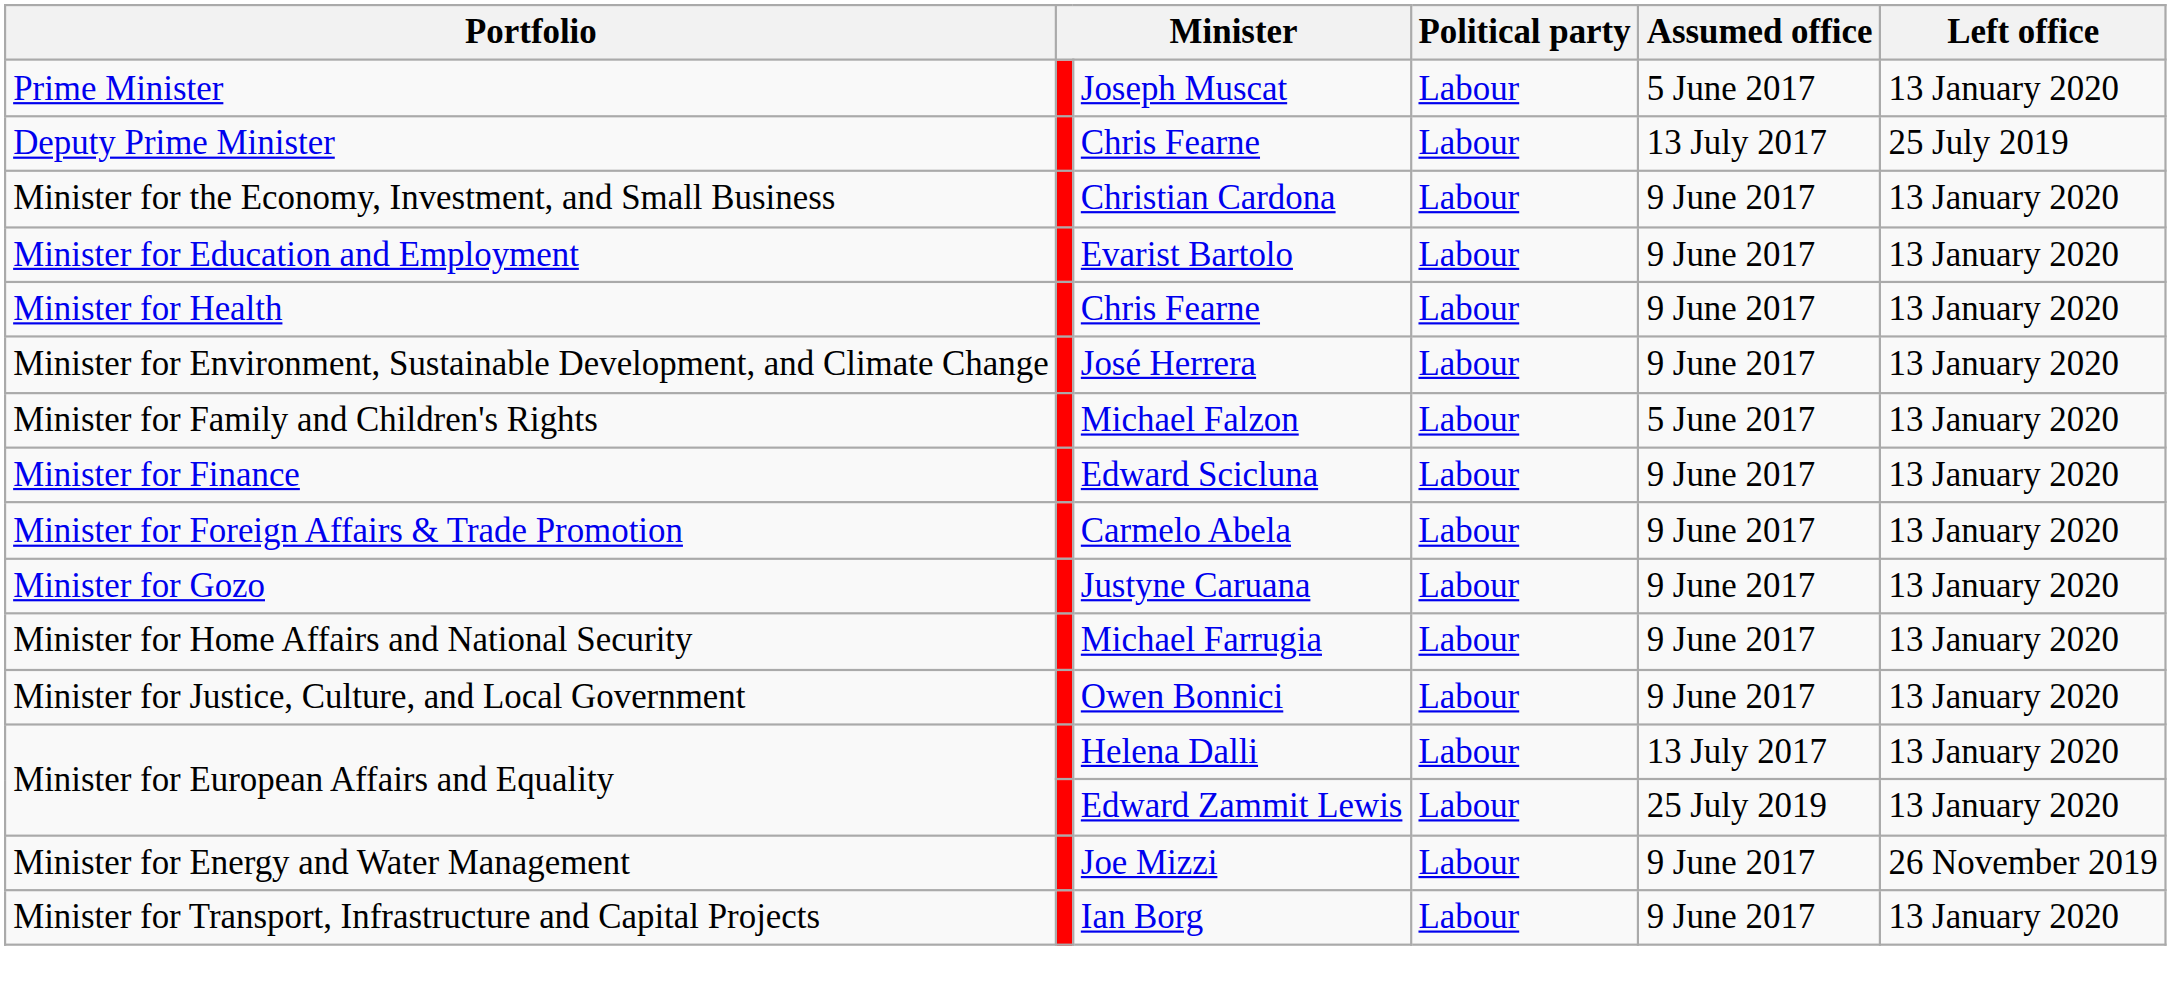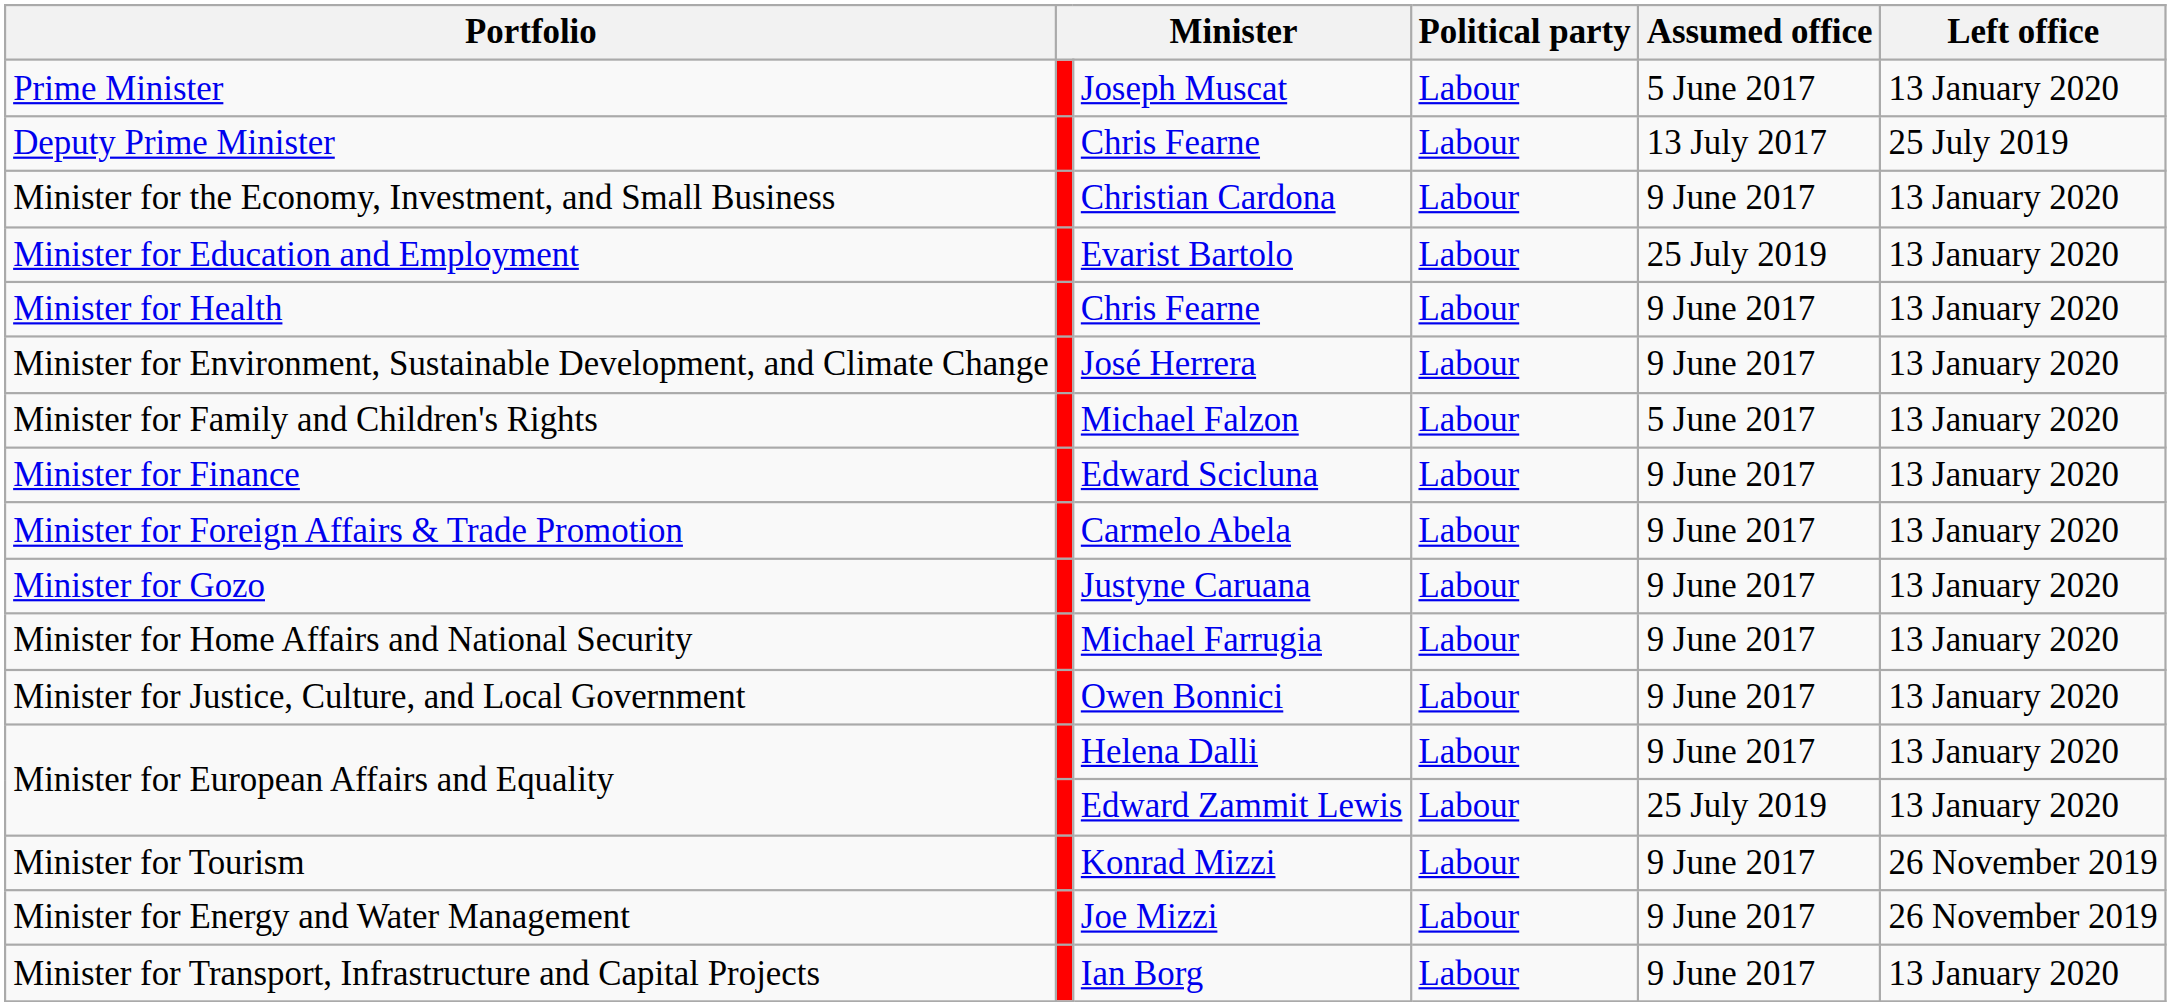 <table class="wikitable">
 <tr>
 <th>Portfolio</th>
 <th colspan="2">Minister</th>
 <th>Political party</th>
 <th>Assumed office</th>
 <th>Left office</th>
 </tr>
 <tr>
 <td><a href='#'>Prime Minister</a></td>
 <td style="background:#FF0000;"></td>
 <td><a href='#'>Joseph Muscat</a></td>
 <td><a href='#'>Labour</a></td>
 <td>5 June 2017</td>
 <td>13 January 2020</td>
 </tr>
 <tr>
 <td><a href='#'>Deputy Prime Minister</a></td>
 <td style="background:#FF0000;"></td>
 <td><a href='#'>Chris Fearne</a></td>
 <td><a href='#'>Labour</a></td>
 <td>13 July 2017</td>
 <td>25 July 2019</td>
 </tr>
 <tr>
 <td>Minister for the Economy, Investment, and Small Business</td>
 <td style="background:#FF0000;"></td>
 <td><a href='#'>Christian Cardona</a></td>
 <td><a href='#'>Labour</a></td>
 <td>9 June 2017</td>
 <td>13 January 2020</td>
 </tr>
 <tr>
 <td><a href='#'>Minister for Education and Employment</a></td>
 <td style="background:#FF0000;"></td>
 <td><a href='#'>Evarist Bartolo</a></td>
 <td><a href='#'>Labour</a></td>
-<td>9 June 2017</td>
+<td>25 July 2019</td>
 <td>13 January 2020</td>
 </tr>
 <tr>
 <td><a href='#'>Minister for Health</a></td>
 <td style="background:#FF0000;"></td>
 <td><a href='#'>Chris Fearne</a></td>
 <td><a href='#'>Labour</a></td>
 <td>9 June 2017</td>
 <td>13 January 2020</td>
 </tr>
 <tr>
 <td>Minister for Environment, Sustainable Development, and Climate Change</td>
 <td style="background:#FF0000;"></td>
 <td><a href='#'>José Herrera</a></td>
 <td><a href='#'>Labour</a></td>
 <td>9 June 2017</td>
 <td>13 January 2020</td>
 </tr>
 <tr>
 <td>Minister for Family and Children's Rights</td>
 <td style="background:#FF0000;"></td>
 <td><a href='#'>Michael Falzon</a></td>
 <td><a href='#'>Labour</a></td>
 <td>5 June 2017</td>
 <td>13 January 2020</td>
 </tr>
 <tr>
 <td><a href='#'>Minister for Finance</a></td>
 <td style="background:#FF0000;"></td>
 <td><a href='#'>Edward Scicluna</a></td>
 <td><a href='#'>Labour</a></td>
 <td>9 June 2017</td>
 <td>13 January 2020</td>
 </tr>
 <tr>
 <td><a href='#'>Minister for Foreign Affairs & Trade Promotion</a></td>
 <td style="background:#FF0000;"></td>
 <td><a href='#'>Carmelo Abela</a></td>
 <td><a href='#'>Labour</a></td>
 <td>9 June 2017</td>
 <td>13 January 2020</td>
 </tr>
 <tr>
 <td><a href='#'>Minister for Gozo</a></td>
 <td style="background:#FF0000;"></td>
 <td><a href='#'>Justyne Caruana</a></td>
 <td><a href='#'>Labour</a></td>
 <td>9 June 2017</td>
 <td>13 January 2020</td>
 </tr>
 <tr>
 <td>Minister for Home Affairs and National Security</td>
 <td style="background:#FF0000;"></td>
 <td><a href='#'>Michael Farrugia</a></td>
 <td><a href='#'>Labour</a></td>
 <td>9 June 2017</td>
 <td>13 January 2020</td>
 </tr>
 <tr>
 <td>Minister for Justice, Culture, and Local Government</td>
 <td style="background:#FF0000;"></td>
 <td><a href='#'>Owen Bonnici</a></td>
 <td><a href='#'>Labour</a></td>
 <td>9 June 2017</td>
 <td>13 January 2020</td>
 </tr>
 <tr>
 <td rowspan="2">Minister for European Affairs and Equality</td>
 <td style="background:#FF0000;"></td>
 <td><a href='#'>Helena Dalli</a></td>
 <td><a href='#'>Labour</a></td>
-<td>13 July 2017</td>
+<td>9 June 2017</td>
 <td>13 January 2020</td>
 </tr>
 <tr>
 <td style="background:#FF0000;"></td>
 <td><a href='#'>Edward Zammit Lewis</a></td>
 <td><a href='#'>Labour</a></td>
 <td>25 July 2019</td>
 <td>13 January 2020</td>
+</tr>
+<tr>
+<td>Minister for Tourism</td>
+<td style="background:#FF0000;"></td>
+<td><a href='#'>Konrad Mizzi</a></td>
+<td><a href='#'>Labour</a></td>
+<td>9 June 2017</td>
+<td>26 November 2019</td>
 </tr>
 <tr>
 <td>Minister for Energy and Water Management</td>
 <td style="background:#FF0000;"></td>
 <td><a href='#'>Joe Mizzi</a></td>
 <td><a href='#'>Labour</a></td>
 <td>9 June 2017</td>
 <td>26 November 2019</td>
 </tr>
 <tr>
 <td>Minister for Transport, Infrastructure and Capital Projects</td>
 <td style="background:#FF0000;"></td>
 <td><a href='#'>Ian Borg</a></td>
 <td><a href='#'>Labour</a></td>
 <td>9 June 2017</td>
 <td>13 January 2020</td>
 </tr>
 </table>
